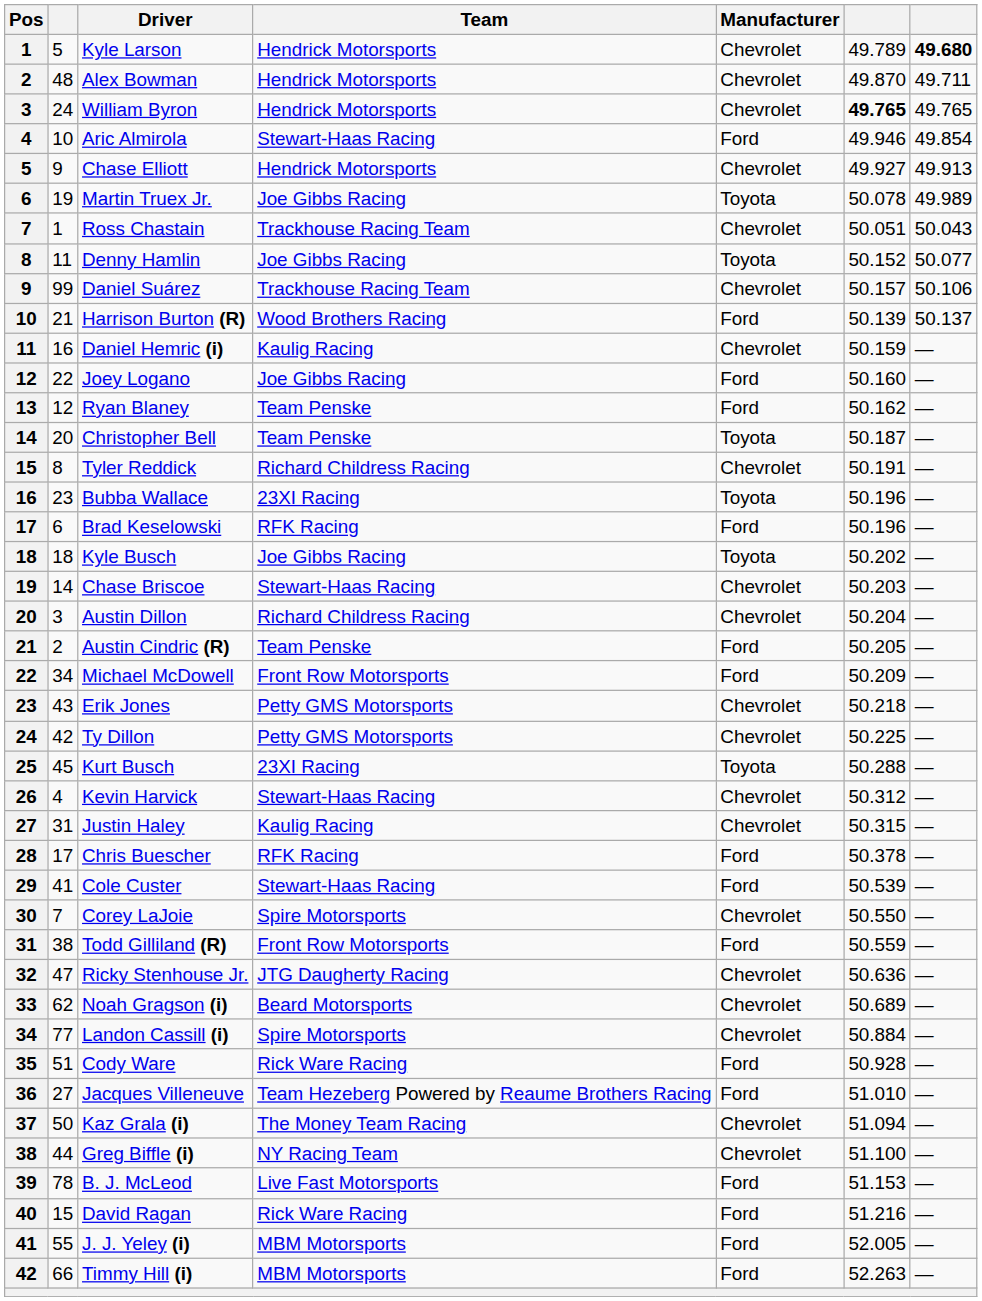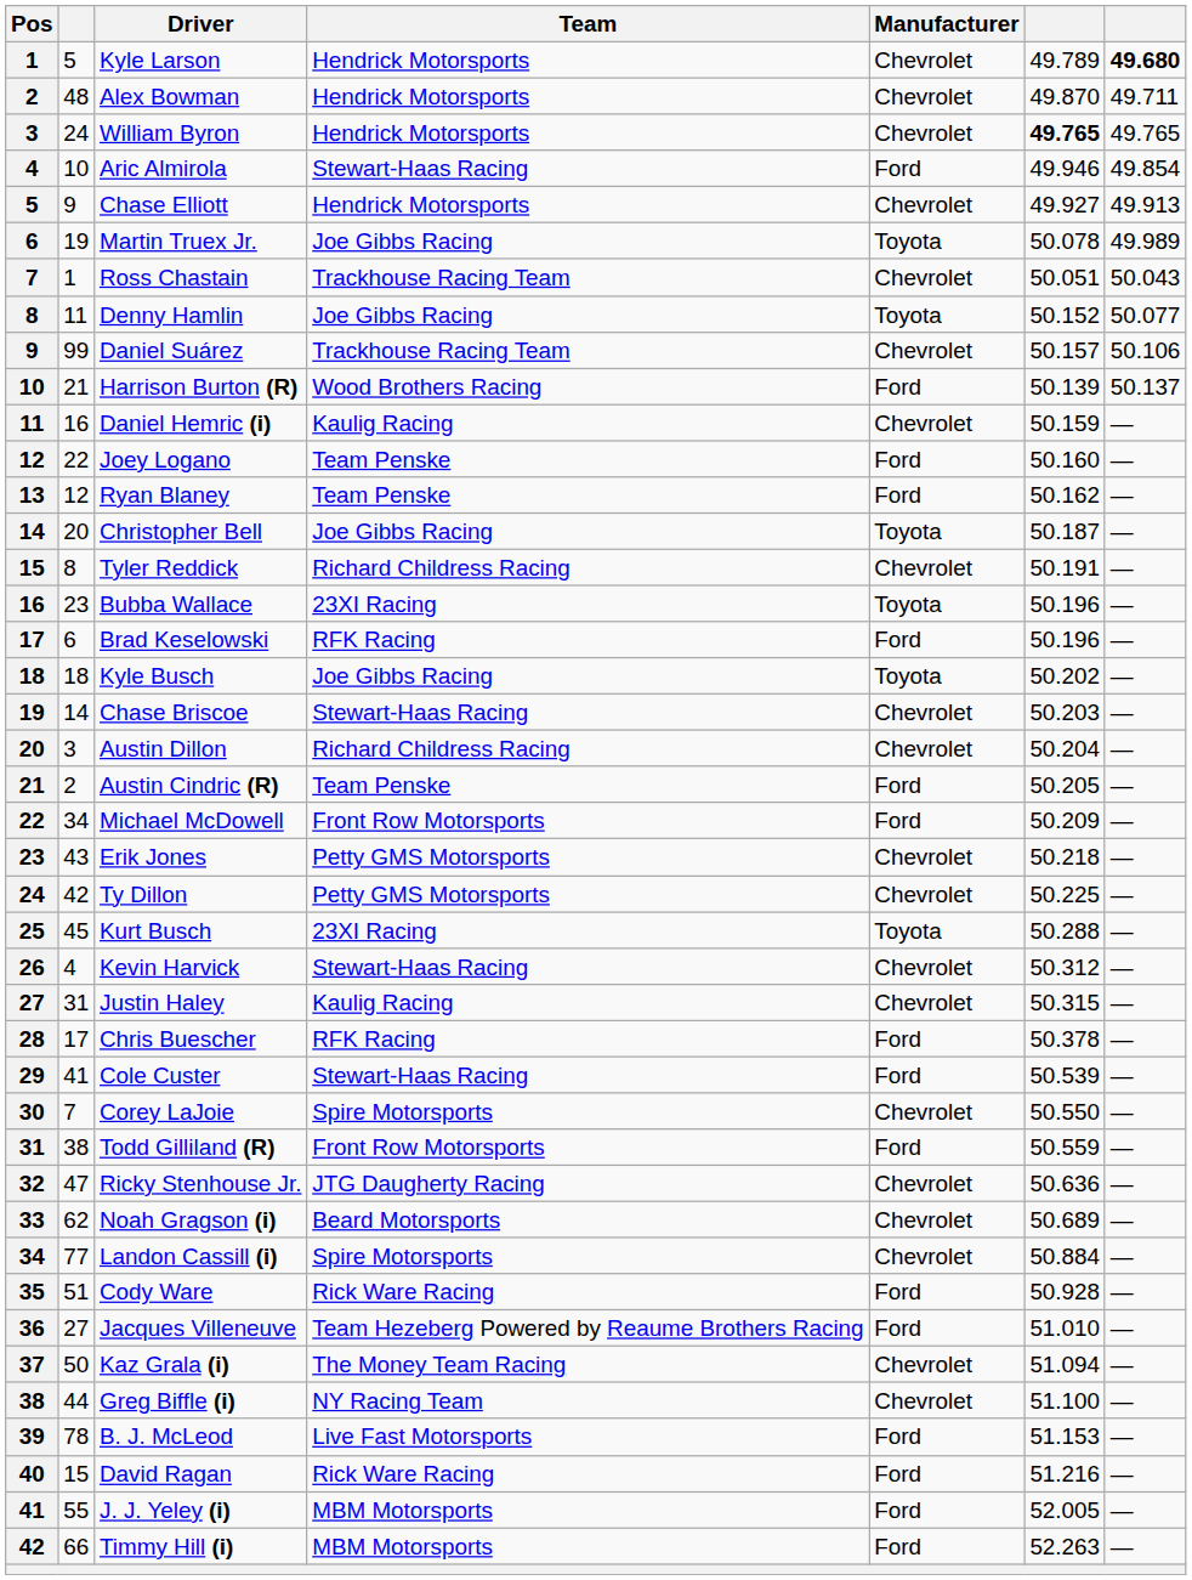 <table class="wikitable" style="font-size:95%">
 <tr>
 <th>Pos</th>
 <th></th>
 <th>Driver</th>
 <th>Team</th>
 <th>Manufacturer</th>
 <th></th>
 <th></th>
 </tr>
 <tr>
 <th>1</th>
 <td>5</td>
 <td><a href='#'>Kyle Larson</a></td>
 <td><a href='#'>Hendrick Motorsports</a></td>
 <td>Chevrolet</td>
 <td>49.789</td>
 <td><strong>49.680</strong></td>
 </tr>
 <tr>
 <th>2</th>
 <td>48</td>
 <td><a href='#'>Alex Bowman</a></td>
 <td><a href='#'>Hendrick Motorsports</a></td>
 <td>Chevrolet</td>
 <td>49.870</td>
 <td>49.711</td>
 </tr>
 <tr>
 <th>3</th>
 <td>24</td>
 <td><a href='#'>William Byron</a></td>
 <td><a href='#'>Hendrick Motorsports</a></td>
 <td>Chevrolet</td>
 <td><strong>49.765</strong></td>
 <td>49.765</td>
 </tr>
 <tr>
 <th>4</th>
 <td>10</td>
 <td><a href='#'>Aric Almirola</a></td>
 <td><a href='#'>Stewart-Haas Racing</a></td>
 <td>Ford</td>
 <td>49.946</td>
 <td>49.854</td>
 </tr>
 <tr>
 <th>5</th>
 <td>9</td>
 <td><a href='#'>Chase Elliott</a></td>
 <td><a href='#'>Hendrick Motorsports</a></td>
 <td>Chevrolet</td>
 <td>49.927</td>
 <td>49.913</td>
 </tr>
 <tr>
 <th>6</th>
 <td>19</td>
 <td><a href='#'>Martin Truex Jr.</a></td>
 <td><a href='#'>Joe Gibbs Racing</a></td>
 <td>Toyota</td>
 <td>50.078</td>
 <td>49.989</td>
 </tr>
 <tr>
 <th>7</th>
 <td>1</td>
 <td><a href='#'>Ross Chastain</a></td>
 <td><a href='#'>Trackhouse Racing Team</a></td>
 <td>Chevrolet</td>
 <td>50.051</td>
 <td>50.043</td>
 </tr>
 <tr>
 <th>8</th>
 <td>11</td>
 <td><a href='#'>Denny Hamlin</a></td>
 <td><a href='#'>Joe Gibbs Racing</a></td>
 <td>Toyota</td>
 <td>50.152</td>
 <td>50.077</td>
 </tr>
 <tr>
 <th>9</th>
 <td>99</td>
 <td><a href='#'>Daniel Suárez</a></td>
 <td><a href='#'>Trackhouse Racing Team</a></td>
 <td>Chevrolet</td>
 <td>50.157</td>
 <td>50.106</td>
 </tr>
 <tr>
 <th>10</th>
 <td>21</td>
 <td><a href='#'>Harrison Burton</a> <strong>(R)</strong></td>
 <td><a href='#'>Wood Brothers Racing</a></td>
 <td>Ford</td>
 <td>50.139</td>
 <td>50.137</td>
 </tr>
 <tr>
 <th>11</th>
 <td>16</td>
 <td><a href='#'>Daniel Hemric</a> <strong>(i)</strong></td>
 <td><a href='#'>Kaulig Racing</a></td>
 <td>Chevrolet</td>
 <td>50.159</td>
 <td>—</td>
 </tr>
 <tr>
 <th>12</th>
 <td>22</td>
 <td><a href='#'>Joey Logano</a></td>
-<td><a href='#'>Joe Gibbs Racing</a></td>
+<td><a href='#'>Team Penske</a></td>
 <td>Ford</td>
 <td>50.160</td>
 <td>—</td>
 </tr>
 <tr>
 <th>13</th>
 <td>12</td>
 <td><a href='#'>Ryan Blaney</a></td>
 <td><a href='#'>Team Penske</a></td>
 <td>Ford</td>
 <td>50.162</td>
 <td>—</td>
 </tr>
 <tr>
 <th>14</th>
 <td>20</td>
 <td><a href='#'>Christopher Bell</a></td>
-<td><a href='#'>Team Penske</a></td>
+<td><a href='#'>Joe Gibbs Racing</a></td>
 <td>Toyota</td>
 <td>50.187</td>
 <td>—</td>
 </tr>
 <tr>
 <th>15</th>
 <td>8</td>
 <td><a href='#'>Tyler Reddick</a></td>
 <td><a href='#'>Richard Childress Racing</a></td>
 <td>Chevrolet</td>
 <td>50.191</td>
 <td>—</td>
 </tr>
 <tr>
 <th>16</th>
 <td>23</td>
 <td><a href='#'>Bubba Wallace</a></td>
 <td><a href='#'>23XI Racing</a></td>
 <td>Toyota</td>
 <td>50.196</td>
 <td>—</td>
 </tr>
 <tr>
 <th>17</th>
 <td>6</td>
 <td><a href='#'>Brad Keselowski</a></td>
 <td><a href='#'>RFK Racing</a></td>
 <td>Ford</td>
 <td>50.196</td>
 <td>—</td>
 </tr>
 <tr>
 <th>18</th>
 <td>18</td>
 <td><a href='#'>Kyle Busch</a></td>
 <td><a href='#'>Joe Gibbs Racing</a></td>
 <td>Toyota</td>
 <td>50.202</td>
 <td>—</td>
 </tr>
 <tr>
 <th>19</th>
 <td>14</td>
 <td><a href='#'>Chase Briscoe</a></td>
 <td><a href='#'>Stewart-Haas Racing</a></td>
 <td>Chevrolet</td>
 <td>50.203</td>
 <td>—</td>
 </tr>
 <tr>
 <th>20</th>
 <td>3</td>
 <td><a href='#'>Austin Dillon</a></td>
 <td><a href='#'>Richard Childress Racing</a></td>
 <td>Chevrolet</td>
 <td>50.204</td>
 <td>—</td>
 </tr>
 <tr>
 <th>21</th>
 <td>2</td>
 <td><a href='#'>Austin Cindric</a> <strong>(R)</strong></td>
 <td><a href='#'>Team Penske</a></td>
 <td>Ford</td>
 <td>50.205</td>
 <td>—</td>
 </tr>
 <tr>
 <th>22</th>
 <td>34</td>
 <td><a href='#'>Michael McDowell</a></td>
 <td><a href='#'>Front Row Motorsports</a></td>
 <td>Ford</td>
 <td>50.209</td>
 <td>—</td>
 </tr>
 <tr>
 <th>23</th>
 <td>43</td>
 <td><a href='#'>Erik Jones</a></td>
 <td><a href='#'>Petty GMS Motorsports</a></td>
 <td>Chevrolet</td>
 <td>50.218</td>
 <td>—</td>
 </tr>
 <tr>
 <th>24</th>
 <td>42</td>
 <td><a href='#'>Ty Dillon</a></td>
 <td><a href='#'>Petty GMS Motorsports</a></td>
 <td>Chevrolet</td>
 <td>50.225</td>
 <td>—</td>
 </tr>
 <tr>
 <th>25</th>
 <td>45</td>
 <td><a href='#'>Kurt Busch</a></td>
 <td><a href='#'>23XI Racing</a></td>
 <td>Toyota</td>
 <td>50.288</td>
 <td>—</td>
 </tr>
 <tr>
 <th>26</th>
 <td>4</td>
 <td><a href='#'>Kevin Harvick</a></td>
 <td><a href='#'>Stewart-Haas Racing</a></td>
 <td>Chevrolet</td>
 <td>50.312</td>
 <td>—</td>
 </tr>
 <tr>
 <th>27</th>
 <td>31</td>
 <td><a href='#'>Justin Haley</a></td>
 <td><a href='#'>Kaulig Racing</a></td>
 <td>Chevrolet</td>
 <td>50.315</td>
 <td>—</td>
 </tr>
 <tr>
 <th>28</th>
 <td>17</td>
 <td><a href='#'>Chris Buescher</a></td>
 <td><a href='#'>RFK Racing</a></td>
 <td>Ford</td>
 <td>50.378</td>
 <td>—</td>
 </tr>
 <tr>
 <th>29</th>
 <td>41</td>
 <td><a href='#'>Cole Custer</a></td>
 <td><a href='#'>Stewart-Haas Racing</a></td>
 <td>Ford</td>
 <td>50.539</td>
 <td>—</td>
 </tr>
 <tr>
 <th>30</th>
 <td>7</td>
 <td><a href='#'>Corey LaJoie</a></td>
 <td><a href='#'>Spire Motorsports</a></td>
 <td>Chevrolet</td>
 <td>50.550</td>
 <td>—</td>
 </tr>
 <tr>
 <th>31</th>
 <td>38</td>
 <td><a href='#'>Todd Gilliland</a> <strong>(R)</strong></td>
 <td><a href='#'>Front Row Motorsports</a></td>
 <td>Ford</td>
 <td>50.559</td>
 <td>—</td>
 </tr>
 <tr>
 <th>32</th>
 <td>47</td>
 <td><a href='#'>Ricky Stenhouse Jr.</a></td>
 <td><a href='#'>JTG Daugherty Racing</a></td>
 <td>Chevrolet</td>
 <td>50.636</td>
 <td>—</td>
 </tr>
 <tr>
 <th>33</th>
 <td>62</td>
 <td><a href='#'>Noah Gragson</a> <strong>(i)</strong></td>
 <td><a href='#'>Beard Motorsports</a></td>
 <td>Chevrolet</td>
 <td>50.689</td>
 <td>—</td>
 </tr>
 <tr>
 <th>34</th>
 <td>77</td>
 <td><a href='#'>Landon Cassill</a> <strong>(i)</strong></td>
 <td><a href='#'>Spire Motorsports</a></td>
 <td>Chevrolet</td>
 <td>50.884</td>
 <td>—</td>
 </tr>
 <tr>
 <th>35</th>
 <td>51</td>
 <td><a href='#'>Cody Ware</a></td>
 <td><a href='#'>Rick Ware Racing</a></td>
 <td>Ford</td>
 <td>50.928</td>
 <td>—</td>
 </tr>
 <tr>
 <th>36</th>
 <td>27</td>
 <td><a href='#'>Jacques Villeneuve</a></td>
 <td><a href='#'>Team Hezeberg</a> Powered by <a href='#'>Reaume Brothers Racing</a></td>
 <td>Ford</td>
 <td>51.010</td>
 <td>—</td>
 </tr>
 <tr>
 <th>37</th>
 <td>50</td>
 <td><a href='#'>Kaz Grala</a> <strong>(i)</strong></td>
 <td><a href='#'>The Money Team Racing</a></td>
 <td>Chevrolet</td>
 <td>51.094</td>
 <td>—</td>
 </tr>
 <tr>
 <th>38</th>
 <td>44</td>
 <td><a href='#'>Greg Biffle</a> <strong>(i)</strong></td>
 <td><a href='#'>NY Racing Team</a></td>
 <td>Chevrolet</td>
 <td>51.100</td>
 <td>—</td>
 </tr>
 <tr>
 <th>39</th>
 <td>78</td>
 <td><a href='#'>B. J. McLeod</a></td>
 <td><a href='#'>Live Fast Motorsports</a></td>
 <td>Ford</td>
 <td>51.153</td>
 <td>—</td>
 </tr>
 <tr>
 <th>40</th>
 <td>15</td>
 <td><a href='#'>David Ragan</a></td>
 <td><a href='#'>Rick Ware Racing</a></td>
 <td>Ford</td>
 <td>51.216</td>
 <td>—</td>
 </tr>
 <tr>
 <th>41</th>
 <td>55</td>
 <td><a href='#'>J. J. Yeley</a> <strong>(i)</strong></td>
 <td><a href='#'>MBM Motorsports</a></td>
 <td>Ford</td>
 <td>52.005</td>
 <td>—</td>
 </tr>
 <tr>
 <th>42</th>
 <td>66</td>
 <td><a href='#'>Timmy Hill</a> <strong>(i)</strong></td>
 <td><a href='#'>MBM Motorsports</a></td>
 <td>Ford</td>
 <td>52.263</td>
 <td>—</td>
 </tr>
 <tr>
 <th colspan="7"></th>
 </tr>
 </table>
